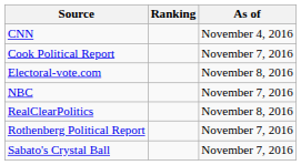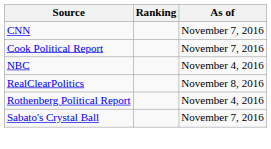 <table class="wikitable" style="text-align:center">
 <tr>
 <th>Source</th>
 <th>Ranking</th>
 <th>As of</th>
 </tr>
 <tr>
 <td align="left"><a href='#'>CNN</a></td>
 <td></td>
-<td>November 4, 2016</td>
+<td>November 7, 2016</td>
 </tr>
 <tr>
 <td align="left"><a href='#'>Cook Political Report</a></td>
 <td></td>
 <td>November 7, 2016</td>
 </tr>
 <tr>
-<td align="left"><a href='#'>Electoral-vote.com</a></td>
-<td></td>
-<td>November 8, 2016</td>
-</tr>
-<tr>
 <td align="left"><a href='#'>NBC</a></td>
 <td></td>
-<td>November 7, 2016</td>
+<td>November 4, 2016</td>
 </tr>
 <tr>
 <td align="left"><a href='#'>RealClearPolitics</a></td>
 <td></td>
 <td>November 8, 2016</td>
 </tr>
 <tr>
 <td align=left><a href='#'>Rothenberg Political Report</a></td>
 <td></td>
-<td>November 7, 2016</td>
+<td>November 4, 2016</td>
 </tr>
 <tr>
 <td align="left"><a href='#'>Sabato's Crystal Ball</a></td>
 <td></td>
 <td>November 7, 2016</td>
 </tr>
 </table>
